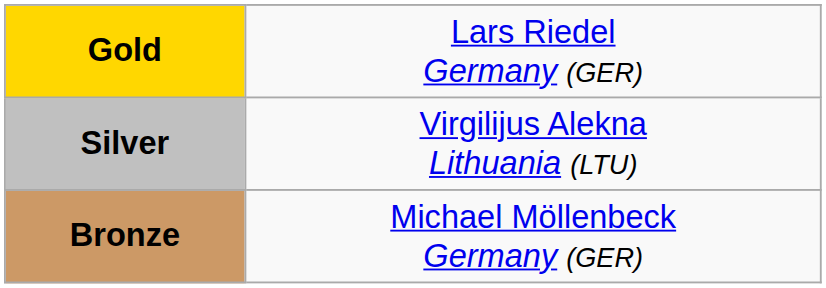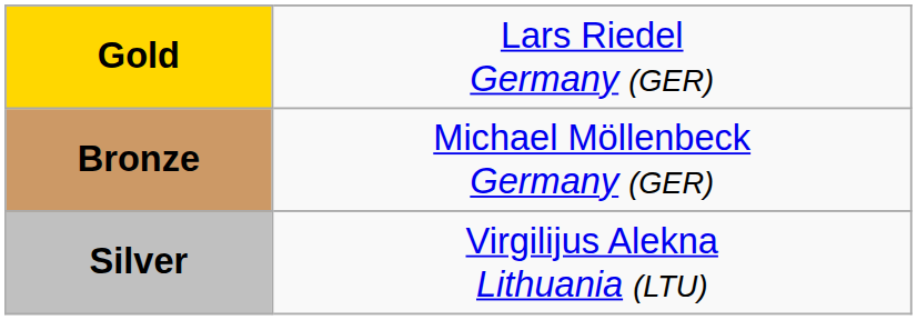 <table class="wikitable" style=" text-align:center; font-size:110%;" width="35%">
 <tr>
 <td bgcolor="gold"><strong>Gold</strong></td>
 <td> <a href='#'>Lars Riedel</a><br><em><a href='#'>Germany</a> <small>(GER)</small></em></td>
 </tr>
 <tr>
+<td bgcolor="CC9966"><strong>Bronze</strong></td>
+<td> <a href='#'>Michael Möllenbeck</a><br><em><a href='#'>Germany</a> <small>(GER)</small></em></td>
+</tr>
+<tr>
 <td bgcolor="silver"><strong>Silver</strong></td>
 <td> <a href='#'>Virgilijus Alekna</a><br><em><a href='#'>Lithuania</a> <small>(LTU)</small></em></td>
 </tr>
-<tr>
-<td bgcolor="CC9966"><strong>Bronze</strong></td>
-<td> <a href='#'>Michael Möllenbeck</a><br><em><a href='#'>Germany</a> <small>(GER)</small></em></td>
-</tr>
 </table>
